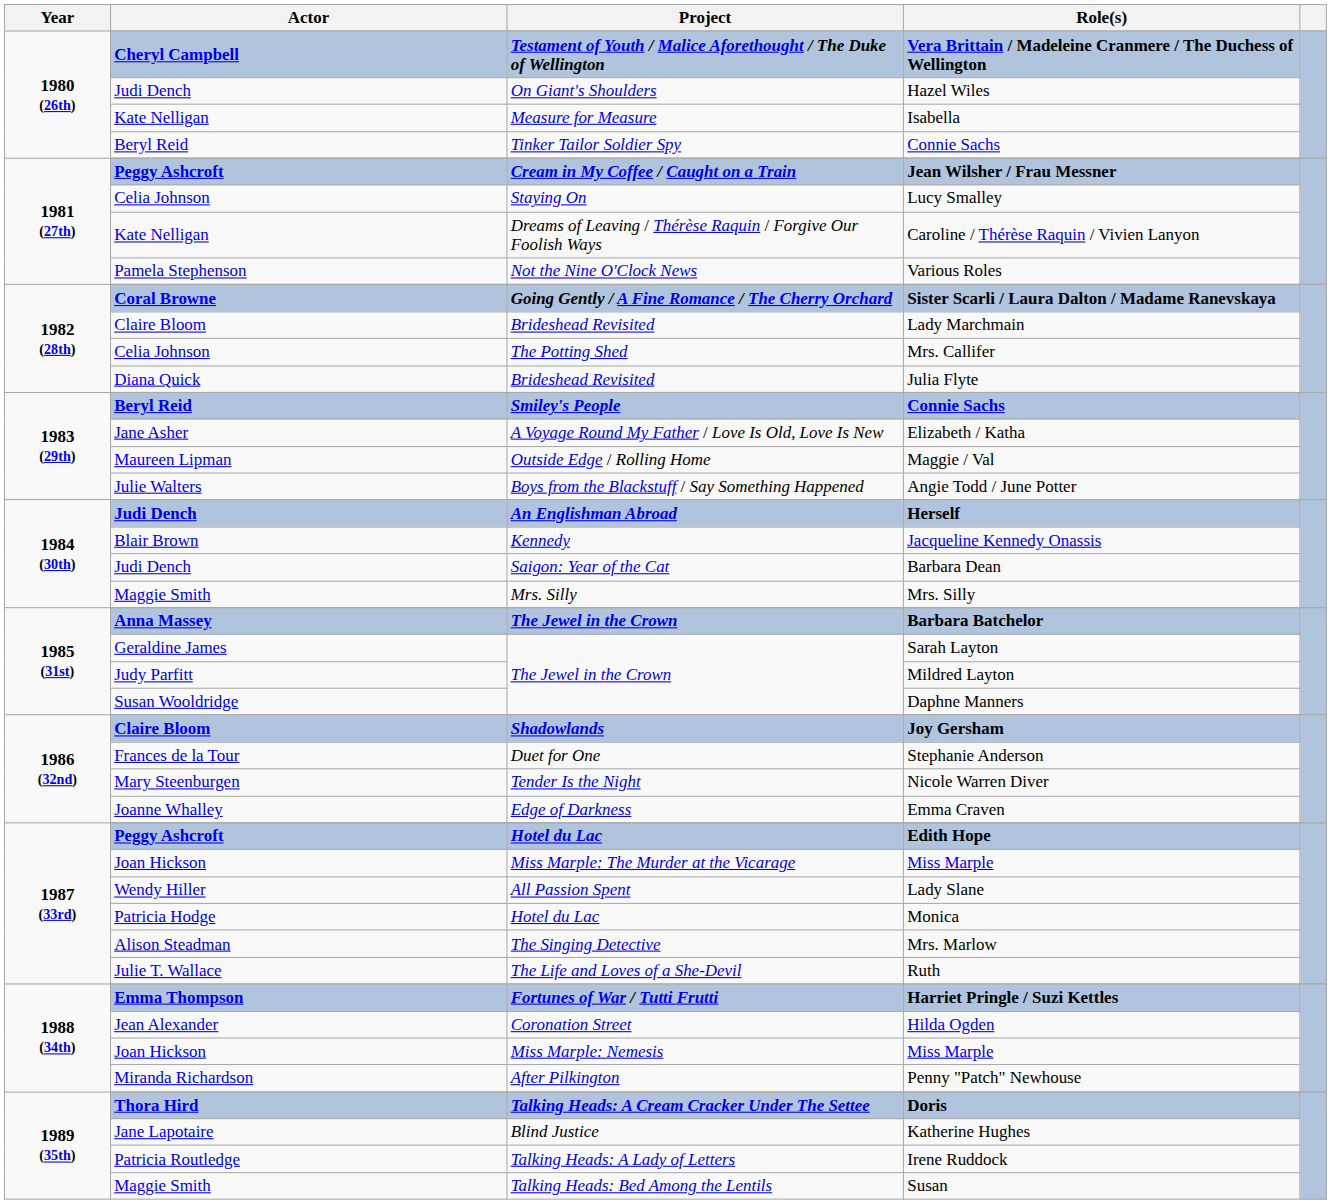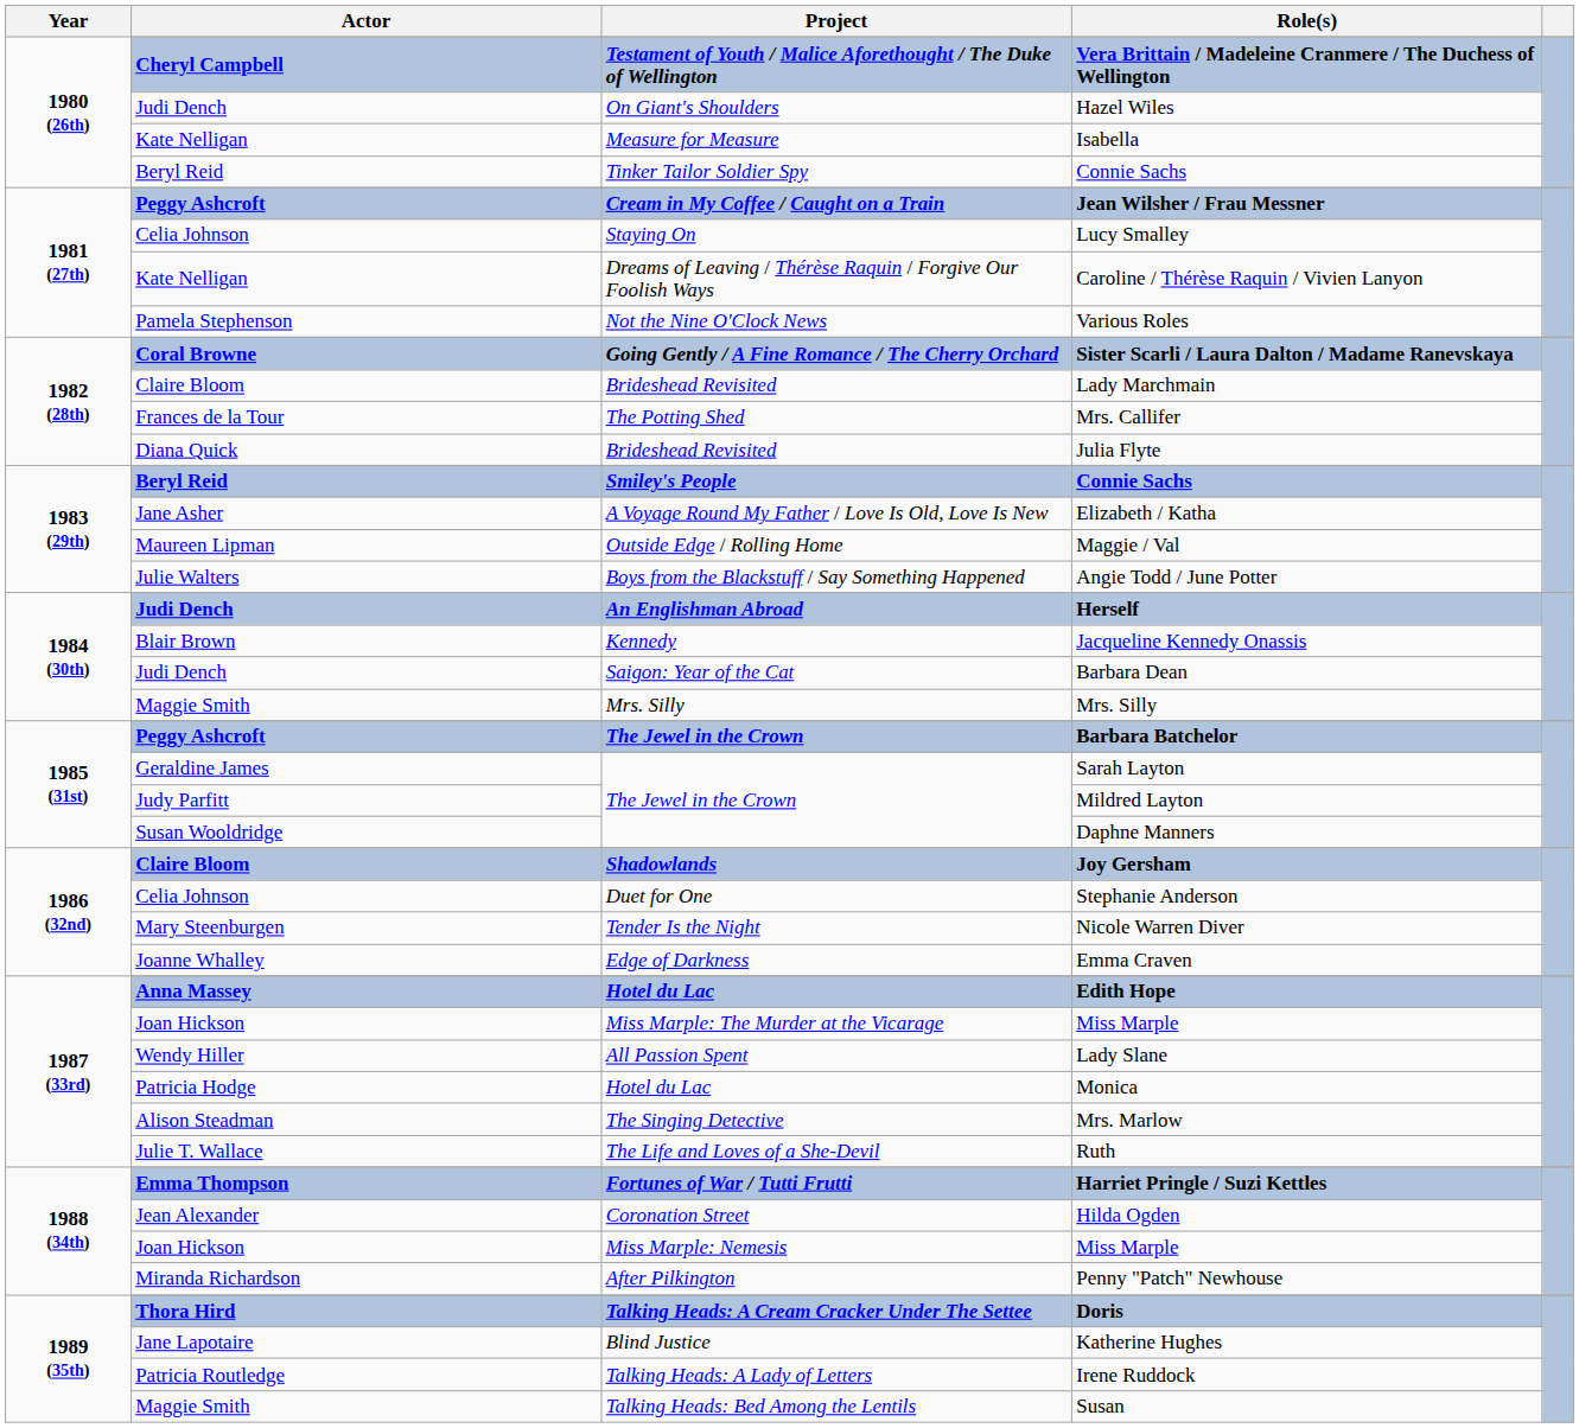 <table class="wikitable sortable">
 <tr>
 <th scope="col" style="width:8%;">Year</th>
 <th scope="col" style="width:30%;">Actor</th>
 <th scope="col" style="width:30%;">Project</th>
 <th scope="col" style="width:30%;">Role(s)</th>
 <th scope="col" style="width:2%;" class="unsortable"></th>
 </tr>
 <tr>
 <td rowspan=5 style="text-align:center"><strong>1980 <small> <br>(<a href='#'>26th</a>)<br> </small> </strong></td>
 </tr>
 <tr style="background:#B0C4DE;">
 <td><strong><a href='#'>Cheryl Campbell</a></strong></td>
 <td><strong><em><a href='#'>Testament of Youth</a><em> / </em><a href='#'>Malice Aforethought</a><em> / </em>The Duke of Wellington</em></strong></td>
 <td><strong><a href='#'>Vera Brittain</a> / Madeleine Cranmere / The Duchess of Wellington</strong></td>
 <td rowspan=4></td>
 </tr>
 <tr>
 <td><a href='#'>Judi Dench</a></td>
 <td><em><a href='#'>On Giant's Shoulders</a></em></td>
 <td>Hazel Wiles</td>
 </tr>
 <tr>
 <td><a href='#'>Kate Nelligan</a></td>
 <td><em><a href='#'>Measure for Measure</a></em></td>
 <td>Isabella</td>
 </tr>
 <tr>
 <td><a href='#'>Beryl Reid</a></td>
 <td><em><a href='#'>Tinker Tailor Soldier Spy</a></em></td>
 <td><a href='#'>Connie Sachs</a></td>
 </tr>
 <tr>
 <td rowspan=5 style="text-align:center"><strong>1981 <small> <br>(<a href='#'>27th</a>)<br> </small> </strong></td>
 </tr>
 <tr style="background:#B0C4DE;">
 <td><strong><a href='#'>Peggy Ashcroft</a></strong></td>
 <td><strong><em><a href='#'>Cream in My Coffee</a><em> / </em><a href='#'>Caught on a Train</a></em></strong></td>
 <td><strong>Jean Wilsher / Frau Messner</strong></td>
 <td rowspan=4></td>
 </tr>
 <tr>
 <td><a href='#'>Celia Johnson</a></td>
 <td><em><a href='#'>Staying On</a></em></td>
 <td>Lucy Smalley</td>
 </tr>
 <tr>
 <td><a href='#'>Kate Nelligan</a></td>
 <td><em>Dreams of Leaving</em> / <em><a href='#'>Thérèse Raquin</a></em> / <em>Forgive Our Foolish Ways</em></td>
 <td>Caroline / <a href='#'>Thérèse Raquin</a> / Vivien Lanyon</td>
 </tr>
 <tr>
 <td><a href='#'>Pamela Stephenson</a></td>
 <td><em><a href='#'>Not the Nine O'Clock News</a></em></td>
 <td>Various Roles</td>
 </tr>
 <tr>
 <td rowspan=5 style="text-align:center"><strong>1982 <small> <br>(<a href='#'>28th</a>)<br> </small> </strong></td>
 </tr>
 <tr style="background:#B0C4DE;">
 <td><strong><a href='#'>Coral Browne</a></strong></td>
 <td><strong><em>Going Gently<em> / </em><a href='#'>A Fine Romance</a><em> / </em><a href='#'>The Cherry Orchard</a></em></strong></td>
 <td><strong>Sister Scarli / Laura Dalton / Madame Ranevskaya</strong></td>
 <td rowspan=4></td>
 </tr>
 <tr>
 <td><a href='#'>Claire Bloom</a></td>
 <td><em><a href='#'>Brideshead Revisited</a></em></td>
 <td>Lady Marchmain</td>
 </tr>
 <tr>
-<td><a href='#'>Celia Johnson</a></td>
+<td><a href='#'>Frances de la Tour</a></td>
 <td><em><a href='#'>The Potting Shed</a></em></td>
 <td>Mrs. Callifer</td>
 </tr>
 <tr>
 <td><a href='#'>Diana Quick</a></td>
 <td><em><a href='#'>Brideshead Revisited</a></em></td>
 <td>Julia Flyte</td>
 </tr>
 <tr>
 <td rowspan=5 style="text-align:center"><strong>1983 <small> <br>(<a href='#'>29th</a>)<br> </small> </strong></td>
 </tr>
 <tr style="background:#B0C4DE;">
 <td><strong><a href='#'>Beryl Reid</a></strong></td>
 <td><strong><em><a href='#'>Smiley's People</a></em></strong></td>
 <td><strong><a href='#'>Connie Sachs</a></strong></td>
 <td rowspan=4></td>
 </tr>
 <tr>
 <td><a href='#'>Jane Asher</a></td>
 <td><em><a href='#'>A Voyage Round My Father</a></em> / <em>Love Is Old, Love Is New</em></td>
 <td>Elizabeth / Katha</td>
 </tr>
 <tr>
 <td><a href='#'>Maureen Lipman</a></td>
 <td><em><a href='#'>Outside Edge</a></em> / <em>Rolling Home</em></td>
 <td>Maggie / Val</td>
 </tr>
 <tr>
 <td><a href='#'>Julie Walters</a></td>
 <td><em><a href='#'>Boys from the Blackstuff</a></em> / <em>Say Something Happened</em></td>
 <td>Angie Todd / June Potter</td>
 </tr>
 <tr>
 <td rowspan=5 style="text-align:center"><strong>1984 <small> <br>(<a href='#'>30th</a>)<br> </small> </strong></td>
 </tr>
 <tr style="background:#B0C4DE;">
 <td><strong><a href='#'>Judi Dench</a></strong></td>
 <td><strong><em><a href='#'>An Englishman Abroad</a></em></strong></td>
 <td><strong>Herself</strong></td>
 <td rowspan=4></td>
 </tr>
 <tr>
 <td><a href='#'>Blair Brown</a></td>
 <td><em><a href='#'>Kennedy</a></em></td>
 <td><a href='#'>Jacqueline Kennedy Onassis</a></td>
 </tr>
 <tr>
 <td><a href='#'>Judi Dench</a></td>
 <td><em><a href='#'>Saigon: Year of the Cat</a></em></td>
 <td>Barbara Dean</td>
 </tr>
 <tr>
 <td><a href='#'>Maggie Smith</a></td>
 <td><em>Mrs. Silly</em></td>
 <td>Mrs. Silly</td>
 </tr>
 <tr>
 <td rowspan=5 style="text-align:center"><strong>1985 <small> <br>(<a href='#'>31st</a>)<br> </small></strong></td>
 </tr>
 <tr style="background:#B0C4DE;">
-<td><strong><a href='#'>Anna Massey</a></strong></td>
+<td><strong><a href='#'>Peggy Ashcroft</a></strong></td>
 <td><strong><em><a href='#'>The Jewel in the Crown</a></em></strong></td>
 <td><strong>Barbara Batchelor</strong></td>
 <td rowspan=4></td>
 </tr>
 <tr>
 <td><a href='#'>Geraldine James</a></td>
 <td rowspan="3"><em><a href='#'>The Jewel in the Crown</a></em></td>
 <td>Sarah Layton</td>
 </tr>
 <tr>
 <td><a href='#'>Judy Parfitt</a></td>
 <td>Mildred Layton</td>
 </tr>
 <tr>
 <td><a href='#'>Susan Wooldridge</a></td>
 <td>Daphne Manners</td>
 </tr>
 <tr>
 <td rowspan=5 style="text-align:center"><strong>1986 <small> <br>(<a href='#'>32nd</a>)<br> </small> </strong></td>
 </tr>
 <tr style="background:#B0C4DE;">
 <td><strong><a href='#'>Claire Bloom</a></strong></td>
 <td><strong><em><a href='#'>Shadowlands</a></em></strong></td>
 <td><strong>Joy Gersham</strong></td>
 <td rowspan=4></td>
 </tr>
 <tr>
-<td><a href='#'>Frances de la Tour</a></td>
+<td><a href='#'>Celia Johnson</a></td>
 <td><em>Duet for One</em></td>
 <td>Stephanie Anderson</td>
 </tr>
 <tr>
 <td><a href='#'>Mary Steenburgen</a></td>
 <td><em><a href='#'>Tender Is the Night</a></em></td>
 <td>Nicole Warren Diver</td>
 </tr>
 <tr>
 <td><a href='#'>Joanne Whalley</a></td>
 <td><em><a href='#'>Edge of Darkness</a></em></td>
 <td>Emma Craven</td>
 </tr>
 <tr>
 <td rowspan=7 style="text-align:center"><strong>1987 <small> <br>(<a href='#'>33rd</a>)<br> </small> </strong></td>
 </tr>
 <tr style="background:#B0C4DE;">
-<td><strong><a href='#'>Peggy Ashcroft</a></strong></td>
+<td><strong><a href='#'>Anna Massey</a></strong></td>
 <td><strong><em><a href='#'>Hotel du Lac</a></em></strong></td>
 <td><strong>Edith Hope</strong></td>
 <td rowspan=6></td>
 </tr>
 <tr>
 <td><a href='#'>Joan Hickson</a></td>
 <td><em><a href='#'>Miss Marple: The Murder at the Vicarage</a></em></td>
 <td><a href='#'>Miss Marple</a></td>
 </tr>
 <tr>
 <td><a href='#'>Wendy Hiller</a></td>
 <td><em><a href='#'>All Passion Spent</a></em></td>
 <td>Lady Slane</td>
 </tr>
 <tr>
 <td><a href='#'>Patricia Hodge</a></td>
 <td><em><a href='#'>Hotel du Lac</a></em></td>
 <td>Monica</td>
 </tr>
 <tr>
 <td><a href='#'>Alison Steadman</a></td>
 <td><em><a href='#'>The Singing Detective</a></em></td>
 <td>Mrs. Marlow</td>
 </tr>
 <tr>
 <td><a href='#'>Julie T. Wallace</a></td>
 <td><em><a href='#'>The Life and Loves of a She-Devil</a></em></td>
 <td>Ruth</td>
 </tr>
 <tr>
 <td rowspan=5 style="text-align:center"><strong>1988 <small> <br>(<a href='#'>34th</a>)<br> </small> </strong></td>
 </tr>
 <tr style="background:#B0C4DE;">
 <td><strong><a href='#'>Emma Thompson</a></strong></td>
 <td><strong><em><a href='#'>Fortunes of War</a><em> / </em><a href='#'>Tutti Frutti</a></em></strong></td>
 <td><strong>Harriet Pringle / Suzi Kettles</strong></td>
 <td rowspan=4></td>
 </tr>
 <tr>
 <td><a href='#'>Jean Alexander</a></td>
 <td><em><a href='#'>Coronation Street</a></em></td>
 <td><a href='#'>Hilda Ogden</a></td>
 </tr>
 <tr>
 <td><a href='#'>Joan Hickson</a></td>
 <td><em><a href='#'>Miss Marple: Nemesis</a></em></td>
 <td><a href='#'>Miss Marple</a></td>
 </tr>
 <tr>
 <td><a href='#'>Miranda Richardson</a></td>
 <td><em><a href='#'>After Pilkington</a></em></td>
 <td>Penny "Patch" Newhouse</td>
 </tr>
 <tr>
 <td rowspan=5 style="text-align:center"><strong>1989 <small> <br>(<a href='#'>35th</a>)<br> </small></strong></td>
 </tr>
 <tr style="background:#B0C4DE;">
 <td><strong><a href='#'>Thora Hird</a></strong></td>
 <td><strong><em><a href='#'>Talking Heads: A Cream Cracker Under The Settee</a></em></strong></td>
 <td><strong>Doris</strong></td>
 <td rowspan=4></td>
 </tr>
 <tr>
 <td><a href='#'>Jane Lapotaire</a></td>
 <td><em>Blind Justice</em></td>
 <td>Katherine Hughes</td>
 </tr>
 <tr>
 <td><a href='#'>Patricia Routledge</a></td>
 <td><em><a href='#'>Talking Heads: A Lady of Letters</a></em></td>
 <td>Irene Ruddock</td>
 </tr>
 <tr>
 <td><a href='#'>Maggie Smith</a></td>
 <td><em><a href='#'>Talking Heads: Bed Among the Lentils</a></em></td>
 <td>Susan</td>
 </tr>
 </table>
